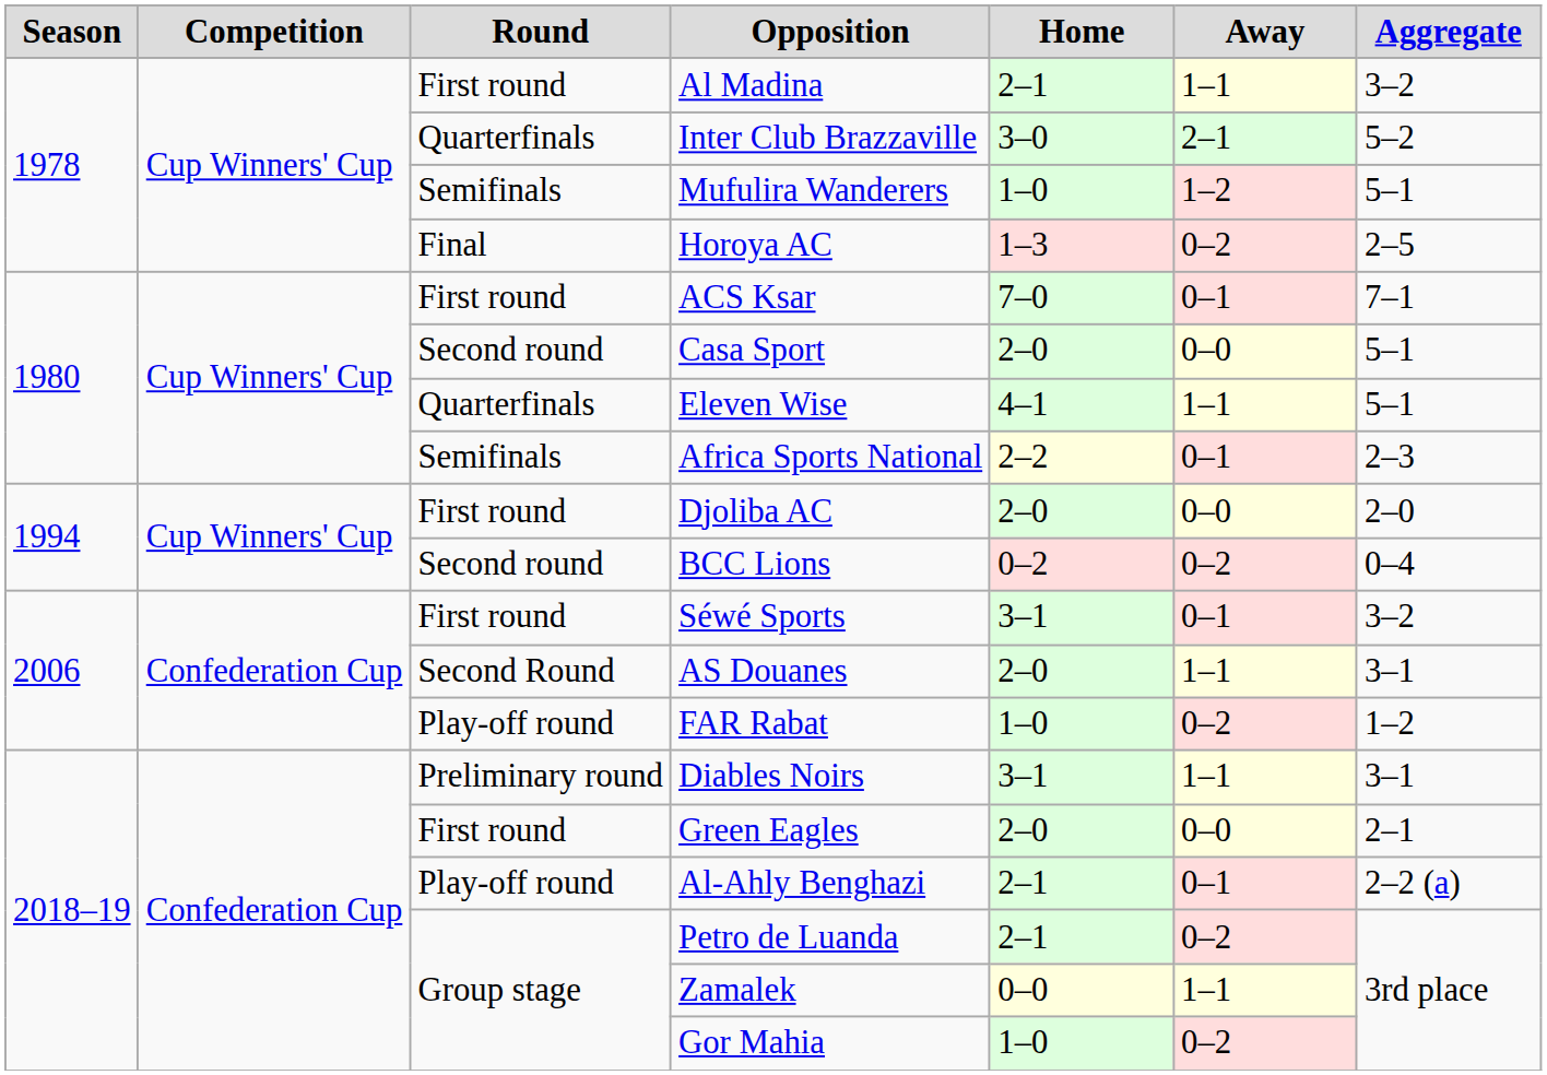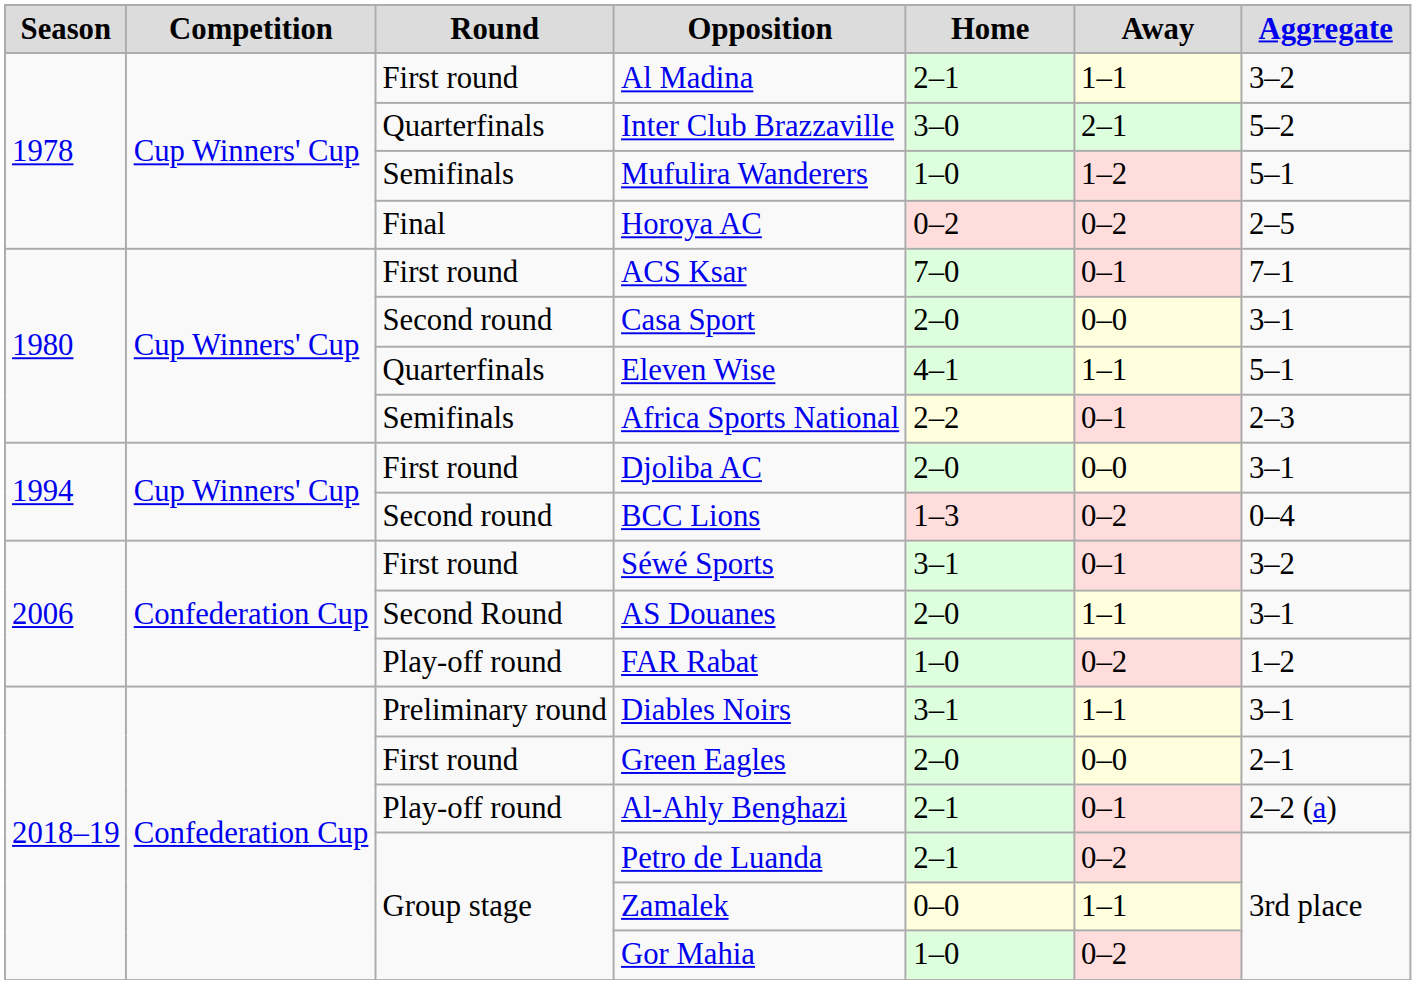 <table class="sortable plainrowheaders wikitable">
 <tr>
 <th style="background:#DCDCDC">Season</th>
 <th style="background:#DCDCDC">Competition</th>
 <th style="background:#DCDCDC">Round</th>
 <th style="background:#DCDCDC">Opposition</th>
 <th width="80" style="background:#DCDCDC">Home</th>
 <th width="80" style="background:#DCDCDC">Away</th>
 <th width="80" style="background:#DCDCDC"><a href='#'>Aggregate</a></th>
 </tr>
 <tr>
 <td rowspan=4 align=left><a href='#'>1978</a></td>
 <td rowspan="4"><a href='#'>Cup Winners' Cup</a></td>
 <td align=left>First round</td>
 <td align=left> <a href='#'>Al Madina</a></td>
 <td bgcolor="#ddffdd">2–1</td>
 <td bgcolor="#ffffdd">1–1</td>
 <td>3–2</td>
 </tr>
 <tr>
 <td align=left>Quarterfinals</td>
 <td align=left> <a href='#'>Inter Club Brazzaville</a></td>
 <td bgcolor="#ddffdd">3–0</td>
 <td bgcolor="#ddffdd">2–1</td>
 <td>5–2</td>
 </tr>
 <tr>
 <td align=left>Semifinals</td>
 <td align=left> <a href='#'>Mufulira Wanderers</a></td>
 <td bgcolor="#ddffdd">1–0</td>
 <td bgcolor="#ffdddd">1–2</td>
 <td>5–1</td>
 </tr>
 <tr>
 <td align=left>Final</td>
 <td align=left> <a href='#'>Horoya AC</a></td>
-<td bgcolor="#ffdddd">1–3</td>
+<td bgcolor="#ffdddd">0–2</td>
 <td bgcolor="#ffdddd">0–2</td>
 <td>2–5</td>
 </tr>
 <tr>
 <td rowspan=4 align=left><a href='#'>1980</a></td>
 <td rowspan="4"><a href='#'>Cup Winners' Cup</a></td>
 <td align=left>First round</td>
 <td align=left> <a href='#'>ACS Ksar</a></td>
 <td bgcolor="#ddffdd">7–0</td>
 <td bgcolor="#ffdddd">0–1</td>
 <td>7–1</td>
 </tr>
 <tr>
 <td align=left>Second round</td>
 <td align=left> <a href='#'>Casa Sport</a></td>
 <td bgcolor="#ddffdd">2–0</td>
 <td bgcolor="#ffffdd">0–0</td>
-<td>5–1</td>
+<td>3–1</td>
 </tr>
 <tr>
 <td align=left>Quarterfinals</td>
 <td align=left> <a href='#'>Eleven Wise</a></td>
 <td bgcolor="#ddffdd">4–1</td>
 <td bgcolor="#ffffdd">1–1</td>
 <td>5–1</td>
 </tr>
 <tr>
 <td align=left>Semifinals</td>
 <td align=left> <a href='#'>Africa Sports National</a></td>
 <td bgcolor="#ffffdd">2–2</td>
 <td bgcolor="#ffdddd">0–1</td>
 <td>2–3</td>
 </tr>
 <tr>
 <td rowspan=2 align=left><a href='#'>1994</a></td>
 <td rowspan="2"><a href='#'>Cup Winners' Cup</a></td>
 <td align=left>First round</td>
 <td align=left> <a href='#'>Djoliba AC</a></td>
 <td bgcolor="#ddffdd">2–0</td>
 <td bgcolor="#ffffdd">0–0</td>
-<td>2–0</td>
+<td>3–1</td>
 </tr>
 <tr>
 <td align=left>Second round</td>
 <td align=left> <a href='#'>BCC Lions</a></td>
-<td bgcolor="#ffdddd">0–2</td>
+<td bgcolor="#ffdddd">1–3</td>
 <td bgcolor="#ffdddd">0–2</td>
 <td>0–4</td>
 </tr>
 <tr>
 <td rowspan=3 align=left><a href='#'>2006</a></td>
 <td rowspan="3"><a href='#'>Confederation Cup</a></td>
 <td align=left>First round</td>
 <td align=left> <a href='#'>Séwé Sports</a></td>
 <td bgcolor="#ddffdd">3–1</td>
 <td bgcolor="#ffdddd">0–1</td>
 <td>3–2</td>
 </tr>
 <tr>
 <td align=left>Second Round</td>
 <td align=left> <a href='#'>AS Douanes</a></td>
 <td bgcolor="#ddffdd">2–0</td>
 <td bgcolor="#ffffdd">1–1</td>
 <td>3–1</td>
 </tr>
 <tr>
 <td align=left>Play-off round</td>
 <td align=left> <a href='#'>FAR Rabat</a></td>
 <td bgcolor="#ddffdd">1–0</td>
 <td bgcolor="#ffdddd">0–2</td>
 <td>1–2</td>
 </tr>
 <tr>
 <td rowspan="6"><a href='#'>2018–19</a></td>
 <td rowspan="6"><a href='#'>Confederation Cup</a></td>
 <td align=left>Preliminary round</td>
 <td align=left> <a href='#'>Diables Noirs</a></td>
 <td bgcolor="#ddffdd">3–1</td>
 <td bgcolor="#ffffdd">1–1</td>
 <td>3–1</td>
 </tr>
 <tr>
 <td align=left>First round</td>
 <td align=left> <a href='#'>Green Eagles</a></td>
 <td bgcolor="#ddffdd">2–0</td>
 <td bgcolor="#ffffdd">0–0</td>
 <td>2–1</td>
 </tr>
 <tr>
 <td align=left>Play-off round</td>
 <td align=left> <a href='#'>Al-Ahly Benghazi</a></td>
 <td bgcolor="#ddffdd">2–1</td>
 <td bgcolor="#ffdddd">0–1</td>
 <td>2–2 (<a href='#'>a</a>)</td>
 </tr>
 <tr>
 <td rowspan="3">Group stage</td>
 <td align=left> <a href='#'>Petro de Luanda</a></td>
 <td bgcolor="#ddffdd">2–1</td>
 <td bgcolor="#ffdddd">0–2</td>
 <td rowspan="3">3rd place</td>
 </tr>
 <tr>
 <td align=left> <a href='#'>Zamalek</a></td>
 <td bgcolor="#ffffdd">0–0</td>
 <td bgcolor="#ffffdd">1–1</td>
 </tr>
 <tr>
 <td align=left> <a href='#'>Gor Mahia</a></td>
 <td bgcolor="#ddffdd">1–0</td>
 <td bgcolor="#ffdddd">0–2</td>
 </tr>
 <tr>
 </tr>
 </table>
